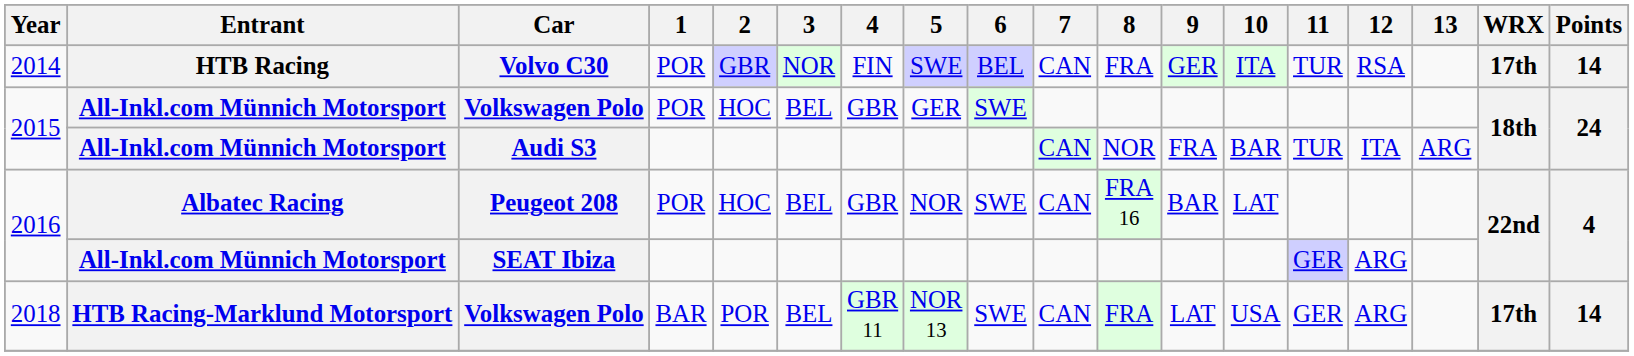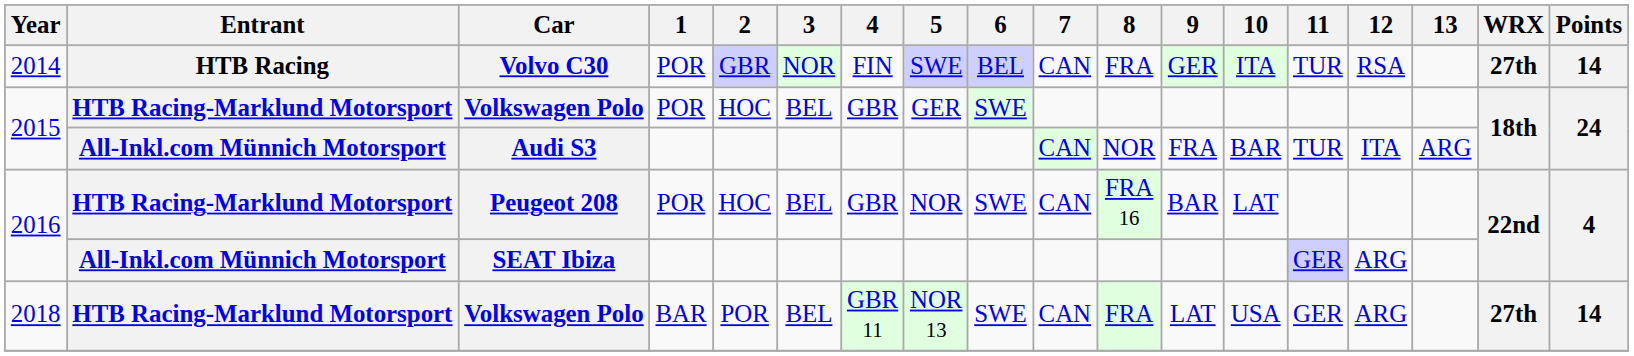 <table class="wikitable" border="1" style="text-align:center; font-size:85%;">
 <tr valign="top">
 <th>Year</th>
 <th>Entrant</th>
 <th>Car</th>
 <th>1</th>
 <th>2</th>
 <th>3</th>
 <th>4</th>
 <th>5</th>
 <th>6</th>
 <th>7</th>
 <th>8</th>
 <th>9</th>
 <th>10</th>
 <th>11</th>
 <th>12</th>
 <th>13</th>
 <th>WRX</th>
 <th>Points</th>
 </tr>
 <tr>
 <td><a href='#'>2014</a></td>
 <th nowrap>HTB Racing</th>
 <th nowrap><a href='#'>Volvo C30</a></th>
 <td><a href='#'>POR</a></td>
 <td style="background:#CFCFFF;"><a href='#'>GBR</a><br></td>
 <td style="background:#DFFFDF;"><a href='#'>NOR</a><br></td>
 <td><a href='#'>FIN</a></td>
 <td style="background:#CFCFFF;"><a href='#'>SWE</a><br></td>
 <td style="background:#CFCFFF;"><a href='#'>BEL</a><br></td>
 <td><a href='#'>CAN</a></td>
 <td><a href='#'>FRA</a></td>
 <td style="background:#DFFFDF;"><a href='#'>GER</a><br></td>
 <td style="background:#DFFFDF;"><a href='#'>ITA</a><br></td>
 <td><a href='#'>TUR</a></td>
 <td><a href='#'>RSA</a></td>
 <td></td>
-<th>17th</th>
+<th>27th</th>
 <th>14</th>
 </tr>
 <tr>
 <td rowspan=2><a href='#'>2015</a></td>
-<th nowrap><a href='#'>All-Inkl.com Münnich Motorsport</a></th>
+<th nowrap><a href='#'>HTB Racing-Marklund Motorsport</a></th>
 <th nowrap><a href='#'>Volkswagen Polo</a></th>
 <td><a href='#'>POR</a></td>
 <td><a href='#'>HOC</a></td>
 <td><a href='#'>BEL</a></td>
 <td><a href='#'>GBR</a></td>
 <td><a href='#'>GER</a></td>
 <td style="background:#DFFFDF;"><a href='#'>SWE</a><br></td>
 <td></td>
 <td></td>
 <td></td>
 <td></td>
 <td></td>
 <td></td>
 <td></td>
 <th rowspan=2>18th</th>
 <th rowspan=2>24</th>
 </tr>
 <tr>
 <th nowrap><a href='#'>All-Inkl.com Münnich Motorsport</a></th>
 <th nowrap><a href='#'>Audi S3</a></th>
 <td></td>
 <td></td>
 <td></td>
 <td></td>
 <td></td>
 <td></td>
 <td style="background:#DFFFDF;"><a href='#'>CAN</a><br></td>
 <td><a href='#'>NOR</a></td>
 <td><a href='#'>FRA</a></td>
 <td><a href='#'>BAR</a></td>
 <td><a href='#'>TUR</a></td>
 <td><a href='#'>ITA</a></td>
 <td><a href='#'>ARG</a></td>
 </tr>
 <tr>
 <td rowspan=2><a href='#'>2016</a></td>
-<th nowrap><a href='#'>Albatec Racing</a></th>
+<th nowrap><a href='#'>HTB Racing-Marklund Motorsport</a></th>
 <th nowrap><a href='#'>Peugeot 208</a></th>
 <td><a href='#'>POR</a></td>
 <td><a href='#'>HOC</a></td>
 <td><a href='#'>BEL</a></td>
 <td><a href='#'>GBR</a></td>
 <td><a href='#'>NOR</a></td>
 <td><a href='#'>SWE</a></td>
 <td><a href='#'>CAN</a></td>
 <td style="background:#DFFFDF;"><a href='#'>FRA</a><br><small>16</small></td>
 <td><a href='#'>BAR</a></td>
 <td><a href='#'>LAT</a></td>
 <td></td>
 <td></td>
 <td></td>
 <th rowspan=2>22nd</th>
 <th rowspan=2>4</th>
 </tr>
 <tr>
 <th nowrap><a href='#'>All-Inkl.com Münnich Motorsport</a></th>
 <th nowrap><a href='#'>SEAT Ibiza</a></th>
 <td></td>
 <td></td>
 <td></td>
 <td></td>
 <td></td>
 <td></td>
 <td></td>
 <td></td>
 <td></td>
 <td></td>
 <td style="background:#CFCFFF;"><a href='#'>GER</a><br></td>
 <td><a href='#'>ARG</a></td>
 <td></td>
 </tr>
 <tr>
 <td><a href='#'>2018</a></td>
 <th nowrap><a href='#'>HTB Racing-Marklund Motorsport</a></th>
 <th nowrap><a href='#'>Volkswagen Polo</a></th>
 <td><a href='#'>BAR</a><br><small></small></td>
 <td><a href='#'>POR</a><br><small></small></td>
 <td><a href='#'>BEL</a><br><small></small></td>
 <td style="background:#DFFFDF;"><a href='#'>GBR</a><br><small>11</small></td>
 <td style="background:#DFFFDF;"><a href='#'>NOR</a><br><small>13</small></td>
 <td><a href='#'>SWE</a></td>
 <td><a href='#'>CAN</a></td>
 <td style="background:#DFFFDF;"><a href='#'>FRA</a><br></td>
 <td><a href='#'>LAT</a></td>
 <td><a href='#'>USA</a></td>
 <td><a href='#'>GER</a></td>
 <td><a href='#'>ARG</a></td>
 <td></td>
-<th>17th</th>
+<th>27th</th>
 <th>14</th>
 </tr>
 <tr>
 </tr>
 </table>
